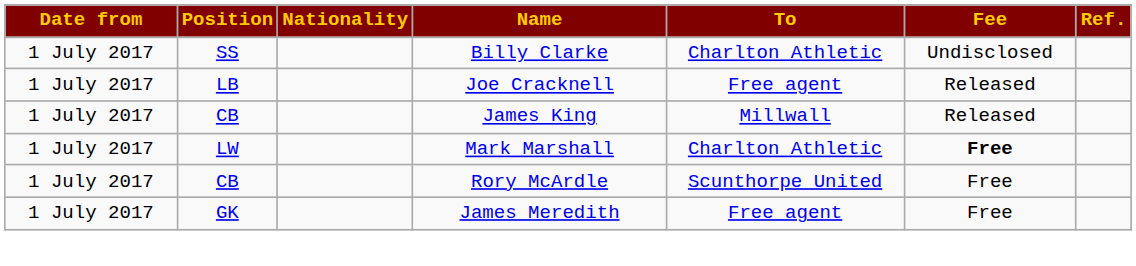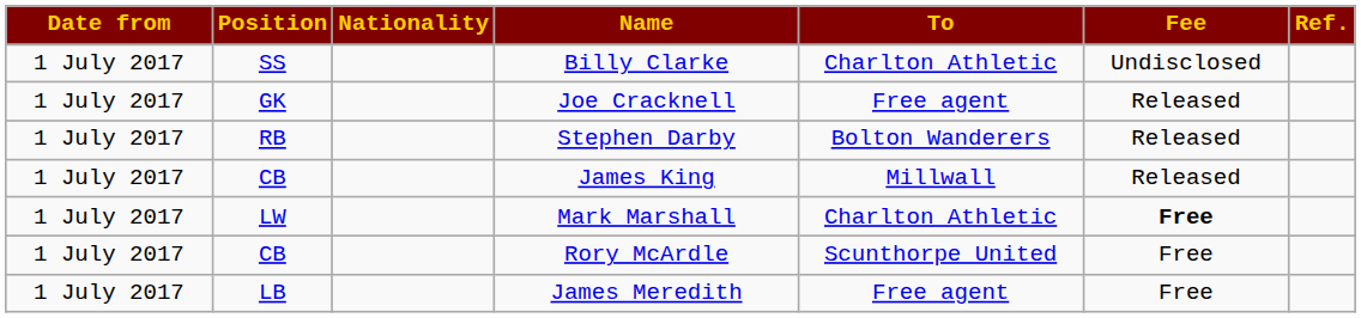 <table class="wikitable"  style="text-align:center; font-size:90%; ">
 <tr>
 <th style="background:#800000; color:#FFCC00; width:100px;">Date from</th>
 <th style="background:#800000; color:#FFCC00; width:50px;">Position</th>
 <th style="background:#800000; color:#FFCC00; width:50px;">Nationality</th>
 <th style="background:#800000; color:#FFCC00; width:150px;">Name</th>
 <th style="background:#800000; color:#FFCC00; width:140px;">To</th>
 <th style="background:#800000; color:#FFCC00; width:100px;">Fee</th>
 <th style="background:#800000; color:#FFCC00; width:25px;">Ref.</th>
 </tr>
 <tr>
 <td>1 July 2017</td>
 <td><a href='#'>SS</a></td>
 <td></td>
 <td><a href='#'>Billy Clarke</a></td>
 <td><a href='#'>Charlton Athletic</a></td>
 <td>Undisclosed</td>
 <td></td>
 </tr>
 <tr>
 <td>1 July 2017</td>
-<td><a href='#'>LB</a></td>
+<td><a href='#'>GK</a></td>
 <td></td>
 <td><a href='#'>Joe Cracknell</a></td>
 <td><a href='#'>Free agent</a></td>
+<td>Released</td>
+<td></td>
+</tr>
+<tr>
+<td>1 July 2017</td>
+<td><a href='#'>RB</a></td>
+<td></td>
+<td><a href='#'>Stephen Darby</a></td>
+<td><a href='#'>Bolton Wanderers</a></td>
 <td>Released</td>
 <td></td>
 </tr>
 <tr>
 <td>1 July 2017</td>
 <td><a href='#'>CB</a></td>
 <td></td>
 <td><a href='#'>James King</a></td>
 <td><a href='#'>Millwall</a></td>
 <td>Released</td>
 <td></td>
 </tr>
 <tr>
 <td>1 July 2017</td>
 <td><a href='#'>LW</a></td>
 <td></td>
 <td><a href='#'>Mark Marshall</a></td>
 <td><a href='#'>Charlton Athletic</a></td>
 <td><strong>Free</strong></td>
 <td></td>
 </tr>
 <tr>
 <td>1 July 2017</td>
 <td><a href='#'>CB</a></td>
 <td></td>
 <td><a href='#'>Rory McArdle</a></td>
 <td><a href='#'>Scunthorpe United</a></td>
 <td>Free</td>
 <td></td>
 </tr>
 <tr>
 <td>1 July 2017</td>
-<td><a href='#'>GK</a></td>
+<td><a href='#'>LB</a></td>
 <td></td>
 <td><a href='#'>James Meredith</a></td>
 <td><a href='#'>Free agent</a></td>
 <td>Free</td>
 <td></td>
 </tr>
 </table>
